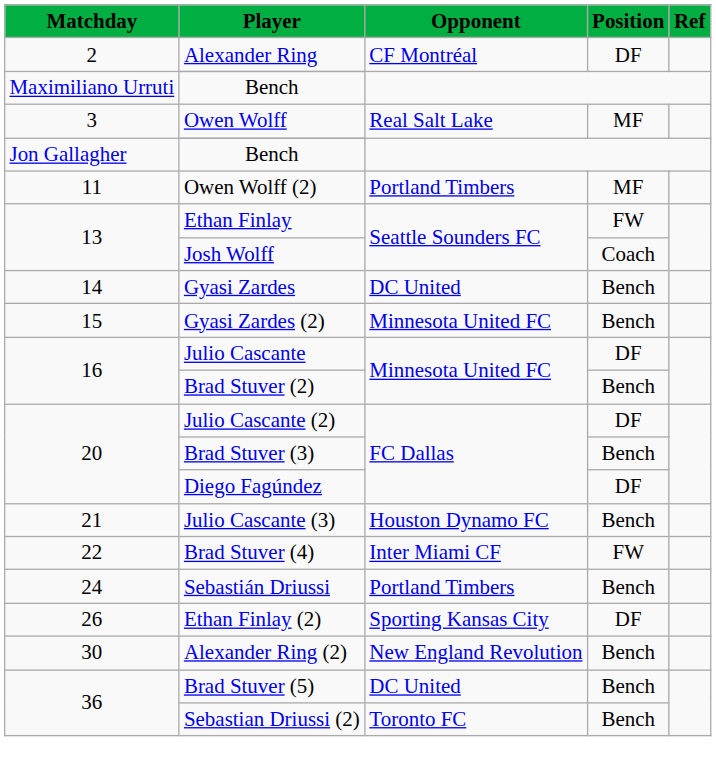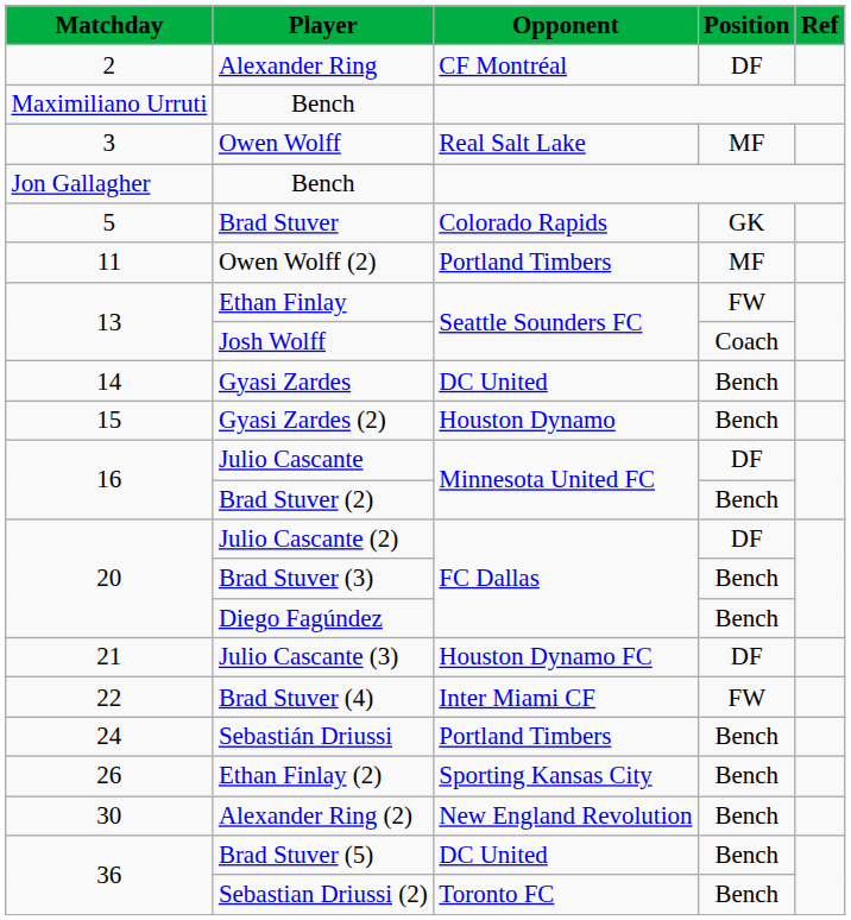 <table class=wikitable>
 <tr>
 <th style="background-color:#00AE42; color:#000000">Matchday</th>
 <th style="background-color:#00AE42; color:#000000">Player</th>
 <th style="background-color:#00AE42; color:#000000">Opponent</th>
 <th style="background-color:#00AE42; color:#000000">Position</th>
 <th style="background-color:#00AE42; color:#000000">Ref</th>
 </tr>
 <tr>
 <td align=center rowspan="2">2</td>
 <td> <a href='#'>Alexander Ring</a></td>
 <td rowspan="2"><a href='#'>CF Montréal</a></td>
 <td align=center>DF</td>
 <td rowspan="2"></td>
 </tr>
 <tr>
 </tr>
 <tr>
 <td> <a href='#'>Maximiliano Urruti</a></td>
 <td align=center>Bench</td>
 </tr>
 <tr>
 <td align=center rowspan="2">3</td>
 <td> <a href='#'>Owen Wolff</a></td>
 <td rowspan="2"><a href='#'>Real Salt Lake</a></td>
 <td align=center>MF</td>
 <td rowspan="2"></td>
 </tr>
 <tr>
 </tr>
 <tr>
 <td> <a href='#'>Jon Gallagher</a></td>
 <td align=center>Bench</td>
 </tr>
 <tr>
+<td align=center>5</td>
+<td> <a href='#'>Brad Stuver</a></td>
+<td><a href='#'>Colorado Rapids</a></td>
+<td align=center>GK</td>
+<td></td>
+</tr>
+<tr>
 <td align=center>11</td>
 <td> Owen Wolff (2)</td>
 <td><a href='#'>Portland Timbers</a></td>
 <td align=center>MF</td>
 <td></td>
 </tr>
 <tr>
 <td rowspan=2 align=center>13</td>
 <td> <a href='#'>Ethan Finlay</a></td>
 <td rowspan=2><a href='#'>Seattle Sounders FC</a></td>
 <td align=center>FW</td>
 <td rowspan=2></td>
 </tr>
 <tr>
 <td> <a href='#'>Josh Wolff</a></td>
 <td align=center>Coach</td>
 </tr>
 <tr>
 <td align=center>14</td>
 <td> <a href='#'>Gyasi Zardes</a></td>
 <td><a href='#'>DC United</a></td>
 <td align=center>Bench</td>
 <td></td>
 </tr>
 <tr>
 <td align=center>15</td>
 <td> <a href='#'>Gyasi Zardes</a> (2)</td>
-<td><a href='#'>Minnesota United FC</a></td>
+<td><a href='#'>Houston Dynamo</a></td>
 <td align=center>Bench</td>
 <td></td>
 </tr>
 <tr>
 <td rowspan=2 align=center>16</td>
 <td> <a href='#'>Julio Cascante</a></td>
 <td rowspan=2><a href='#'>Minnesota United FC</a></td>
 <td align=center>DF</td>
 <td rowspan=2></td>
 </tr>
 <tr>
 <td> <a href='#'>Brad Stuver</a> (2)</td>
 <td align=center>Bench</td>
 </tr>
 <tr>
 <td rowspan=3 align=center>20</td>
 <td> <a href='#'>Julio Cascante</a> (2)</td>
 <td rowspan=3><a href='#'>FC Dallas</a></td>
 <td align=center>DF</td>
 <td rowspan=3></td>
 </tr>
 <tr>
 <td> <a href='#'>Brad Stuver</a> (3)</td>
 <td align=center>Bench</td>
 </tr>
 <tr>
 <td> <a href='#'>Diego Fagúndez</a></td>
-<td align=center>DF</td>
+<td align=center>Bench</td>
 </tr>
 <tr>
 <td align=center>21</td>
 <td> <a href='#'>Julio Cascante</a> (3)</td>
 <td><a href='#'>Houston Dynamo FC</a></td>
-<td align=center>Bench</td>
+<td align=center>DF</td>
 <td></td>
 </tr>
 <tr>
 <td align=center>22</td>
 <td> <a href='#'>Brad Stuver</a> (4)</td>
 <td><a href='#'>Inter Miami CF</a></td>
 <td align=center>FW</td>
 <td></td>
 </tr>
 <tr>
 <td align=center>24</td>
 <td> <a href='#'>Sebastián Driussi</a></td>
 <td><a href='#'>Portland Timbers</a></td>
 <td align=center>Bench</td>
 <td></td>
 </tr>
 <tr>
 <td align=center>26</td>
 <td> <a href='#'>Ethan Finlay</a> (2)</td>
 <td><a href='#'>Sporting Kansas City</a></td>
-<td align=center>DF</td>
+<td align=center>Bench</td>
 <td></td>
 </tr>
 <tr>
 <td align=center>30</td>
 <td> <a href='#'>Alexander Ring</a> (2)</td>
 <td><a href='#'>New England Revolution</a></td>
 <td align=center>Bench</td>
 <td></td>
 </tr>
 <tr>
 <td rowspan=2 align=center>36</td>
 <td> <a href='#'>Brad Stuver</a> (5)</td>
 <td><a href='#'>DC United</a></td>
 <td align=center>Bench</td>
 <td rowspan=2></td>
 </tr>
 <tr>
 <td> <a href='#'>Sebastian Driussi</a> (2)</td>
 <td><a href='#'>Toronto FC</a></td>
 <td align=center>Bench</td>
 </tr>
 </table>
